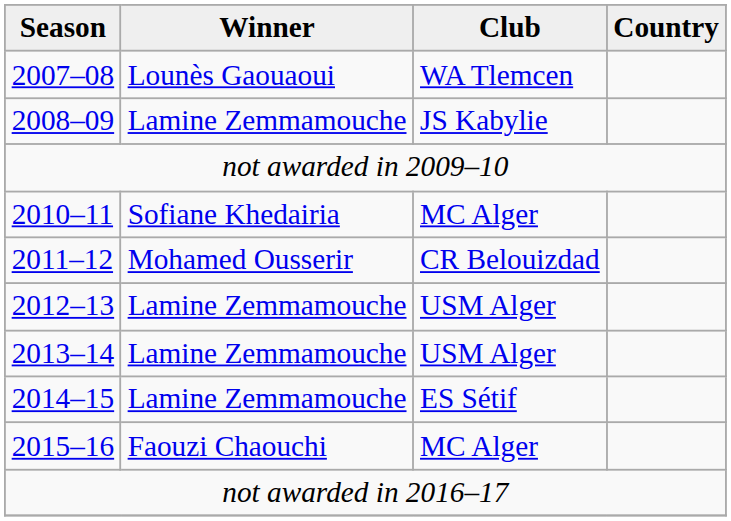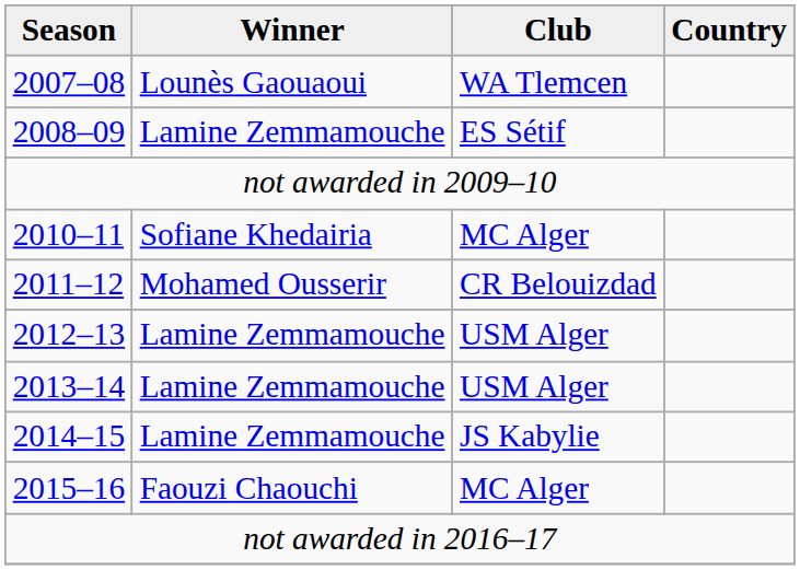 <table class=wikitable>
 <tr>
 <th style="background:#efefef;">Season</th>
 <th style="background:#efefef;">Winner</th>
 <th style="background:#efefef;">Club</th>
 <th style="background:#efefef;">Country</th>
 </tr>
 <tr>
 <td><a href='#'>2007–08</a></td>
 <td><a href='#'>Lounès Gaouaoui</a></td>
 <td><a href='#'>WA Tlemcen</a></td>
 <td></td>
 </tr>
 <tr>
 <td><a href='#'>2008–09</a></td>
 <td><a href='#'>Lamine Zemmamouche</a></td>
-<td><a href='#'>JS Kabylie</a></td>
+<td><a href='#'>ES Sétif</a></td>
 <td></td>
 </tr>
 <tr>
 <td align=center colspan=4><em>not awarded in 2009–10</em></td>
 </tr>
 <tr>
 <td><a href='#'>2010–11</a></td>
 <td><a href='#'>Sofiane Khedairia</a></td>
 <td><a href='#'>MC Alger</a></td>
 <td></td>
 </tr>
 <tr>
 <td><a href='#'>2011–12</a></td>
 <td><a href='#'>Mohamed Ousserir</a></td>
 <td><a href='#'>CR Belouizdad</a></td>
 <td></td>
 </tr>
 <tr>
 <td><a href='#'>2012–13</a></td>
 <td><a href='#'>Lamine Zemmamouche</a></td>
 <td><a href='#'>USM Alger</a></td>
 <td></td>
 </tr>
 <tr>
 <td><a href='#'>2013–14</a></td>
 <td><a href='#'>Lamine Zemmamouche</a></td>
 <td><a href='#'>USM Alger</a></td>
 <td></td>
 </tr>
 <tr>
 <td><a href='#'>2014–15</a></td>
 <td><a href='#'>Lamine Zemmamouche</a></td>
-<td><a href='#'>ES Sétif</a></td>
+<td><a href='#'>JS Kabylie</a></td>
 <td></td>
 </tr>
 <tr>
 <td><a href='#'>2015–16</a></td>
 <td><a href='#'>Faouzi Chaouchi</a></td>
 <td><a href='#'>MC Alger</a></td>
 <td></td>
 </tr>
 <tr>
 <td align=center colspan=4><em>not awarded in 2016–17</em></td>
 </tr>
 <tr>
 </tr>
 </table>
